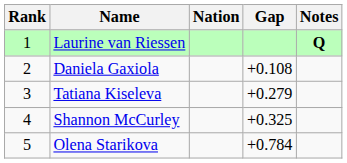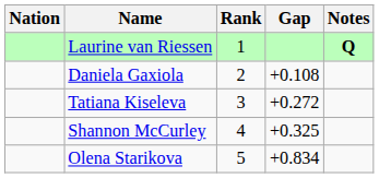 <table class="wikitable sortable" style="text-align:center">
 <tr>
+<th>Nation</th>
+<th>Name</th>
 <th>Rank</th>
-<th>Name</th>
-<th>Nation</th>
 <th>Gap</th>
 <th>Notes</th>
 </tr>
 <tr bgcolor=bbffbb>
+<td align=left></td>
+<td align=left><a href='#'>Laurine van Riessen</a></td>
 <td>1</td>
-<td align=left><a href='#'>Laurine van Riessen</a></td>
-<td align=left></td>
 <td></td>
 <td><strong>Q</strong></td>
 </tr>
 <tr>
+<td align=left></td>
+<td align=left><a href='#'>Daniela Gaxiola</a></td>
 <td>2</td>
-<td align=left><a href='#'>Daniela Gaxiola</a></td>
-<td align=left></td>
 <td>+0.108</td>
 <td></td>
 </tr>
 <tr>
+<td align=left></td>
+<td align=left><a href='#'>Tatiana Kiseleva</a></td>
 <td>3</td>
-<td align=left><a href='#'>Tatiana Kiseleva</a></td>
-<td align=left></td>
-<td>+0.279</td>
+<td>+0.272</td>
 <td></td>
 </tr>
 <tr>
+<td align=left></td>
+<td align=left><a href='#'>Shannon McCurley</a></td>
 <td>4</td>
-<td align=left><a href='#'>Shannon McCurley</a></td>
-<td align=left></td>
 <td>+0.325</td>
 <td></td>
 </tr>
 <tr>
+<td align=left></td>
+<td align=left><a href='#'>Olena Starikova</a></td>
 <td>5</td>
-<td align=left><a href='#'>Olena Starikova</a></td>
-<td align=left></td>
-<td>+0.784</td>
+<td>+0.834</td>
 <td></td>
 </tr>
 </table>
